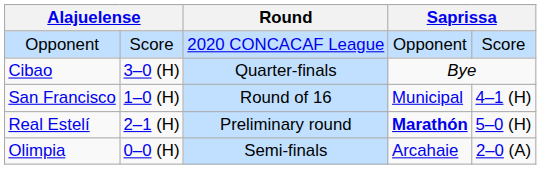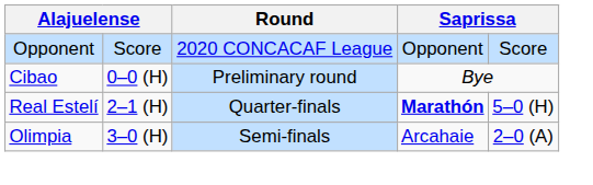 <table class="wikitable" style="text-align:center">
 <tr>
 <th colspan=2> <a href='#'>Alajuelense</a></th>
 <th>Round</th>
 <th colspan=2> <a href='#'>Saprissa</a></th>
 </tr>
 <tr style="background:#C1E0FF">
 <td>Opponent</td>
 <td>Score</td>
 <td><a href='#'>2020 CONCACAF League</a></td>
 <td>Opponent</td>
 <td>Score</td>
 </tr>
 <tr>
 <td align=left> <a href='#'>Cibao</a></td>
-<td><a href='#'>3–0</a> (H)</td>
-<td style="background:#C1E0FF">Quarter-finals</td>
+<td><a href='#'>0–0</a>  (H)</td>
+<td style="background:#C1E0FF">Preliminary round</td>
 <td align=center colspan=2><em>Bye</em></td>
-</tr>
-<tr>
-<td align=left> <a href='#'>San Francisco</a></td>
-<td><a href='#'>1–0</a> (H)</td>
-<td style="background:#C1E0FF">Round of 16</td>
-<td align=left> <a href='#'>Municipal</a></td>
-<td><a href='#'>4–1</a> (H)</td>
 </tr>
 <tr>
 <td align=left> <a href='#'>Real Estelí</a></td>
 <td><a href='#'>2–1</a> (H)</td>
-<td style="background:#C1E0FF">Preliminary round</td>
+<td style="background:#C1E0FF">Quarter-finals</td>
 <td align=left><strong> <a href='#'>Marathón</a></strong></td>
 <td><a href='#'>5–0</a> (H)</td>
 </tr>
 <tr>
 <td align=left> <a href='#'>Olimpia</a></td>
-<td><a href='#'>0–0</a>  (H)</td>
+<td><a href='#'>3–0</a> (H)</td>
 <td style="background:#C1E0FF">Semi-finals</td>
 <td align=left> <a href='#'>Arcahaie</a></td>
 <td><a href='#'>2–0</a> (A)</td>
 </tr>
 </table>
